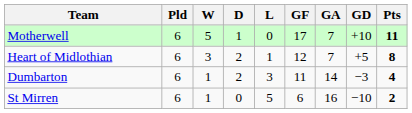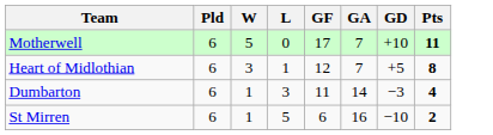 <table class="wikitable" style="text-align: center;">
 <tr>
 <th width=185>Team</th>
 <th width=30>Pld</th>
 <th width=30>W</th>
-<th width=30>D</th>
 <th width=30>L</th>
 <th width=30>GF</th>
 <th width=30>GA</th>
 <th width=30>GD</th>
 <th width=30>Pts</th>
 </tr>
 <tr bgcolor=#ccffcc>
 <td align=left><a href='#'>Motherwell</a></td>
 <td>6</td>
 <td>5</td>
-<td>1</td>
 <td>0</td>
 <td>17</td>
 <td>7</td>
 <td>+10</td>
 <td><strong>11</strong></td>
 </tr>
 <tr>
 <td align=left><a href='#'>Heart of Midlothian</a></td>
 <td>6</td>
 <td>3</td>
-<td>2</td>
 <td>1</td>
 <td>12</td>
 <td>7</td>
 <td>+5</td>
 <td><strong>8</strong></td>
 </tr>
 <tr>
 <td align=left><a href='#'>Dumbarton</a></td>
 <td>6</td>
 <td>1</td>
-<td>2</td>
 <td>3</td>
 <td>11</td>
 <td>14</td>
 <td>−3</td>
 <td><strong>4</strong></td>
 </tr>
 <tr>
 <td align=left><a href='#'>St Mirren</a></td>
 <td>6</td>
 <td>1</td>
-<td>0</td>
 <td>5</td>
 <td>6</td>
 <td>16</td>
 <td>−10</td>
 <td><strong>2</strong></td>
 </tr>
 </table>
